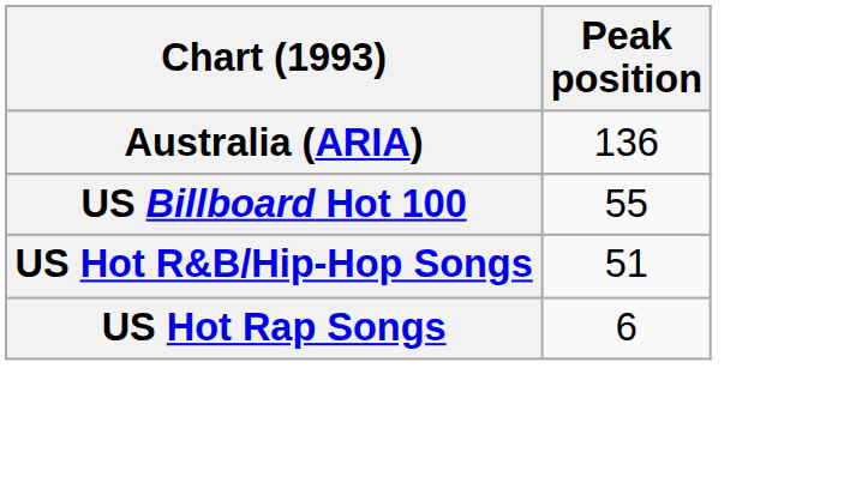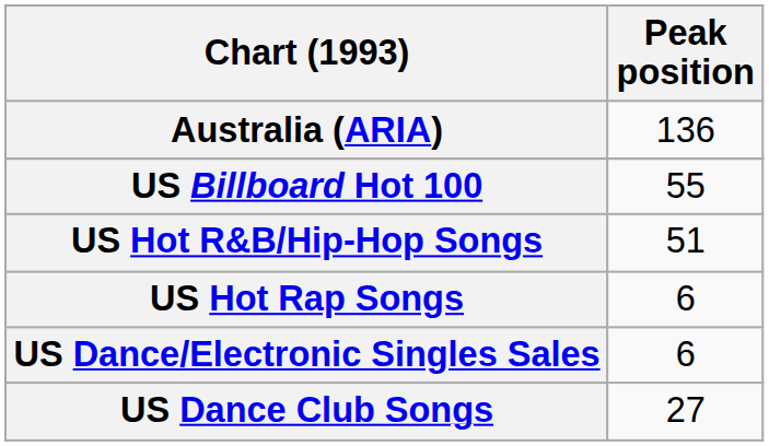 <table class="wikitable sortable plainrowheaders" style="text-align:center">
 <tr>
 <th scope="col">Chart (1993)</th>
 <th scope="col">Peak<br>position</th>
 </tr>
 <tr>
 <th scope="row">Australia (<a href='#'>ARIA</a>)</th>
 <td>136</td>
 </tr>
 <tr>
 </tr>
 <tr>
 </tr>
 <tr>
 <th scope="row">US <a href='#'><em>Billboard</em> Hot 100</a></th>
 <td>55</td>
 </tr>
 <tr>
 <th scope="row">US <a href='#'>Hot R&B/Hip-Hop Songs</a></th>
 <td>51</td>
 </tr>
 <tr>
 <th scope="row">US <a href='#'>Hot Rap Songs</a></th>
 <td>6</td>
 </tr>
+<tr>
+<th scope="row">US <a href='#'>Dance/Electronic Singles Sales</a></th>
+<td>6</td>
+</tr>
+<tr>
+<th scope="row">US <a href='#'>Dance Club Songs</a></th>
+<td>27</td>
+</tr>
 </table>
